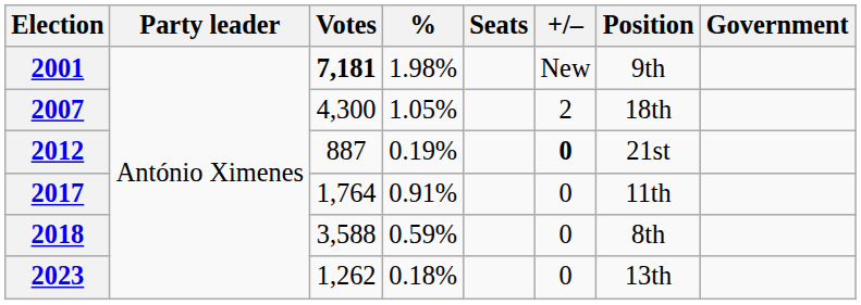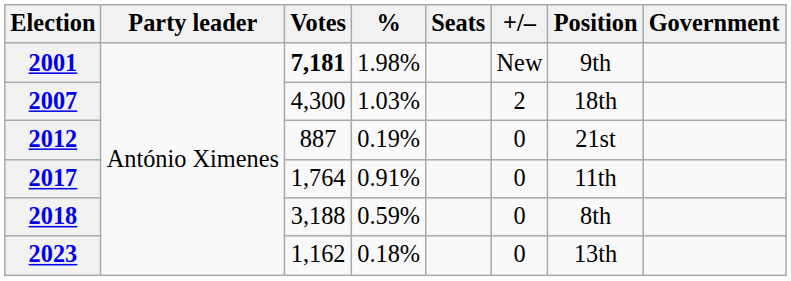 <table class=wikitable style=text-align:center>
 <tr>
 <th><strong>Election</strong></th>
 <th>Party leader</th>
 <th><strong>Votes</strong></th>
 <th><strong>%</strong></th>
 <th><strong>Seats</strong></th>
 <th><strong>+/–</strong></th>
 <th><strong>Position</strong></th>
 <th><strong>Government</strong></th>
 </tr>
 <tr>
 <th><a href='#'>2001</a></th>
 <td rowspan=6>António Ximenes</td>
 <td><strong>7,181</strong></td>
 <td>1.98%</td>
 <td></td>
 <td>New</td>
 <td> 9th</td>
 <td></td>
 </tr>
 <tr>
 <th><a href='#'>2007</a></th>
 <td>4,300</td>
-<td>1.05%</td>
+<td>1.03%</td>
 <td></td>
 <td> 2</td>
 <td> 18th</td>
 <td></td>
 </tr>
 <tr>
 <th><a href='#'>2012</a></th>
 <td>887</td>
 <td>0.19%</td>
 <td></td>
-<td><strong> 0</strong></td>
+<td> 0</td>
 <td> 21st</td>
 <td></td>
 </tr>
 <tr>
 <th><a href='#'>2017</a></th>
 <td>1,764</td>
 <td>0.91%</td>
 <td></td>
 <td> 0</td>
 <td> 11th</td>
 <td></td>
 </tr>
 <tr>
 <th><a href='#'>2018</a></th>
-<td>3,588</td>
+<td>3,188</td>
 <td>0.59%</td>
 <td></td>
 <td> 0</td>
 <td> 8th</td>
 <td></td>
 </tr>
 <tr>
 <th><a href='#'>2023</a></th>
-<td>1,262</td>
+<td>1,162</td>
 <td>0.18%</td>
 <td></td>
 <td> 0</td>
 <td> 13th</td>
 <td></td>
 </tr>
 </table>
